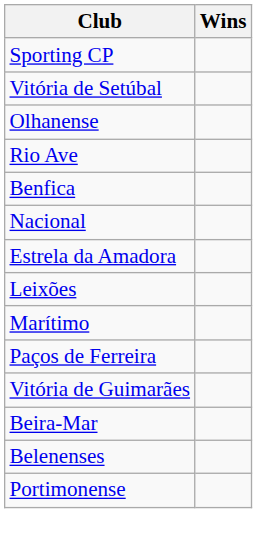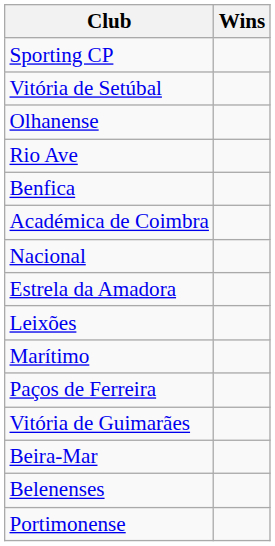 <table class="wikitable sortable" style="border-collapse:collapse">
 <tr>
 <th>Club</th>
 <th>Wins</th>
 </tr>
 <tr>
 <td><a href='#'>Sporting CP</a></td>
 <td align="center"></td>
 </tr>
 <tr>
 <td><a href='#'>Vitória de Setúbal</a></td>
 <td align="center"></td>
 </tr>
 <tr>
 <td><a href='#'>Olhanense</a></td>
 <td align="center"></td>
 </tr>
 <tr>
 <td><a href='#'>Rio Ave</a></td>
 <td align="center"></td>
 </tr>
 <tr>
 <td><a href='#'>Benfica</a></td>
+<td align="center"></td>
+</tr>
+<tr>
+<td><a href='#'>Académica de Coimbra</a></td>
 <td align="center"></td>
 </tr>
 <tr>
 <td><a href='#'>Nacional</a></td>
 <td align="center"></td>
 </tr>
 <tr>
 <td><a href='#'>Estrela da Amadora</a></td>
 <td align="center"></td>
 </tr>
 <tr>
 <td><a href='#'>Leixões</a></td>
 <td align="center"></td>
 </tr>
 <tr>
 <td><a href='#'>Marítimo</a></td>
 <td align="center"></td>
 </tr>
 <tr>
 <td><a href='#'>Paços de Ferreira</a></td>
 <td align="center"></td>
 </tr>
 <tr>
 <td><a href='#'>Vitória de Guimarães</a></td>
 <td align="center"></td>
 </tr>
 <tr>
 <td><a href='#'>Beira-Mar</a></td>
 <td align="center"></td>
 </tr>
 <tr>
 <td><a href='#'>Belenenses</a></td>
 <td align="center"></td>
 </tr>
 <tr>
 <td><a href='#'>Portimonense</a></td>
 <td align="center"></td>
 </tr>
 </table>
